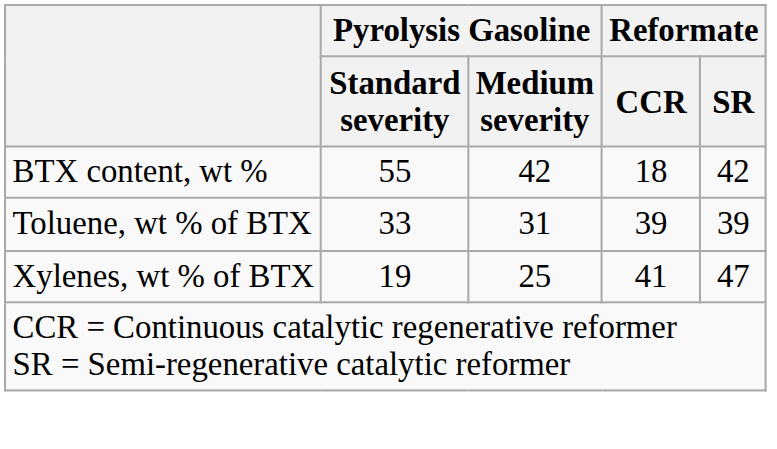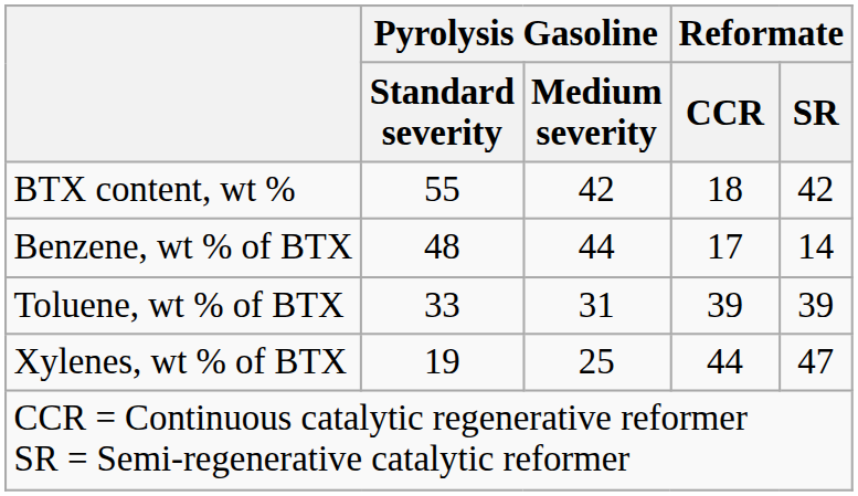 <table class="floatright wikitable">
 <tr>
 <th rowspan=2> </th>
 <th colspan=2>Pyrolysis Gasoline</th>
 <th colspan=2>Reformate</th>
 </tr>
 <tr>
 <th>Standard<br>severity</th>
 <th>Medium <br>severity</th>
 <th>CCR</th>
 <th>SR</th>
 </tr>
 <tr>
 <td>BTX content, wt %</td>
 <td align=center>55</td>
 <td align=center>42</td>
 <td align=center>18</td>
 <td align=center>42</td>
 </tr>
 <tr>
+<td>Benzene, wt % of BTX</td>
+<td align=center>48</td>
+<td align=center>44</td>
+<td align=center>17</td>
+<td align=center>14</td>
+</tr>
+<tr>
 <td>Toluene, wt % of BTX</td>
 <td align=center>33</td>
 <td align=center>31</td>
 <td align=center>39</td>
 <td align=center>39</td>
 </tr>
 <tr>
 <td>Xylenes, wt % of BTX</td>
 <td align=center>19</td>
 <td align=center>25</td>
-<td align=center>41</td>
+<td align=center>44</td>
 <td align=center>47</td>
 </tr>
 <tr>
 <td colspan=5><span>CCR = Continuous catalytic regenerative reformer<br>SR = Semi-regenerative catalytic reformer</span></td>
 </tr>
 </table>
